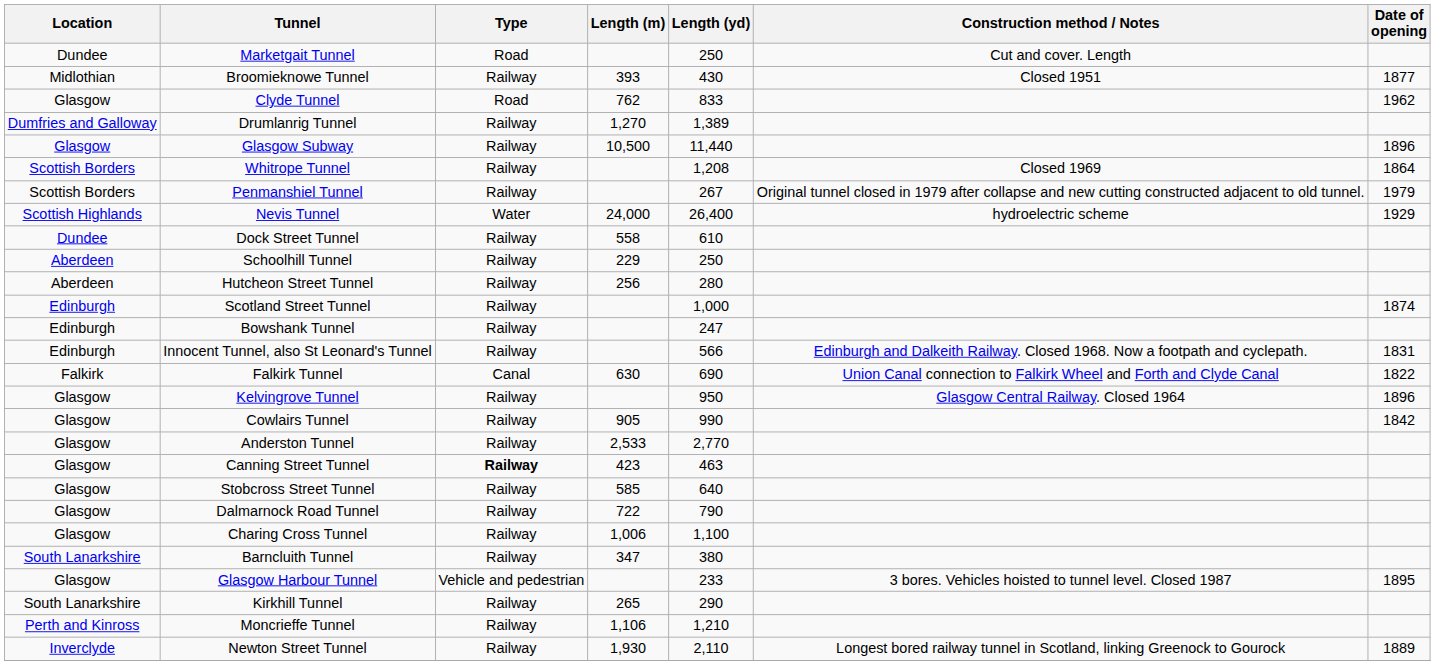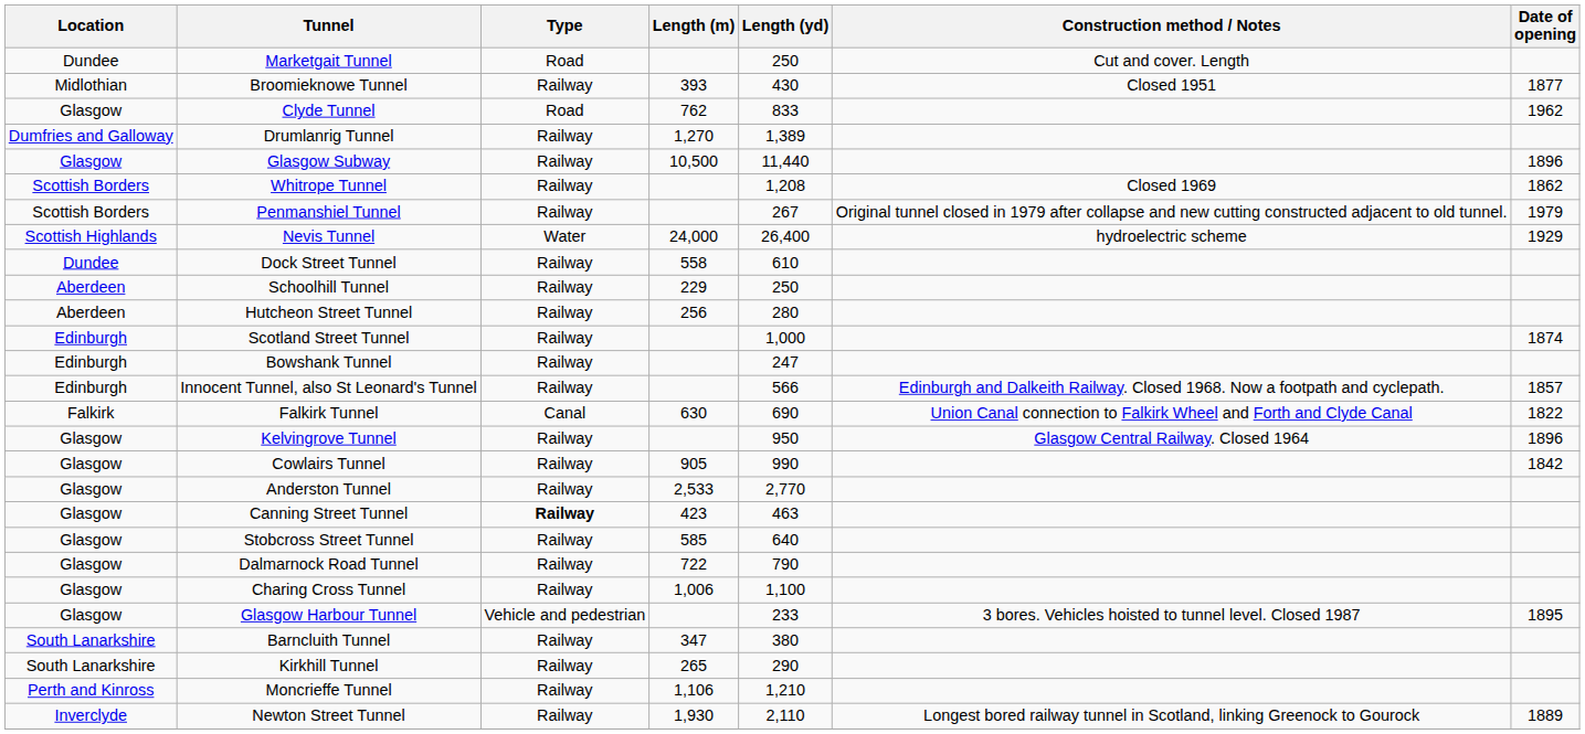 <table class="wikitable sortable" style="text-align: center;">
 <tr>
 <th>Location</th>
 <th>Tunnel</th>
 <th>Type</th>
 <th>Length (m)</th>
 <th>Length (yd)</th>
 <th>Construction method / Notes</th>
 <th>Date of<br>opening</th>
 </tr>
 <tr>
 <td>Dundee</td>
 <td><a href='#'>Marketgait Tunnel</a></td>
 <td>Road</td>
 <td></td>
 <td>250</td>
 <td>Cut and cover. Length</td>
 <td></td>
 </tr>
 <tr>
 <td>Midlothian</td>
 <td>Broomieknowe Tunnel</td>
 <td>Railway</td>
 <td>393</td>
 <td>430</td>
 <td>Closed 1951</td>
 <td>1877</td>
 </tr>
 <tr>
 <td>Glasgow</td>
 <td><a href='#'>Clyde Tunnel</a></td>
 <td>Road</td>
 <td>762</td>
 <td>833</td>
 <td></td>
 <td>1962</td>
 </tr>
 <tr>
 <td><a href='#'>Dumfries and Galloway</a></td>
 <td>Drumlanrig Tunnel</td>
 <td>Railway</td>
 <td>1,270</td>
 <td>1,389</td>
 <td></td>
 <td></td>
 </tr>
 <tr>
 <td><a href='#'>Glasgow</a></td>
 <td><a href='#'>Glasgow Subway</a></td>
 <td>Railway</td>
 <td>10,500</td>
 <td>11,440</td>
 <td></td>
 <td>1896</td>
 </tr>
 <tr>
 <td><a href='#'>Scottish Borders</a></td>
 <td><a href='#'>Whitrope Tunnel</a></td>
 <td>Railway</td>
 <td></td>
 <td>1,208</td>
 <td>Closed 1969</td>
-<td>1864</td>
+<td>1862</td>
 </tr>
 <tr>
 <td>Scottish Borders</td>
 <td><a href='#'>Penmanshiel Tunnel</a></td>
 <td>Railway</td>
 <td></td>
 <td>267</td>
 <td>Original tunnel closed in 1979 after collapse and new cutting constructed adjacent to old tunnel.</td>
 <td>1979</td>
 </tr>
 <tr>
 <td><a href='#'>Scottish Highlands</a></td>
 <td><a href='#'>Nevis Tunnel</a></td>
 <td>Water</td>
 <td>24,000</td>
 <td>26,400</td>
 <td>hydroelectric scheme</td>
 <td>1929</td>
 </tr>
 <tr>
 <td><a href='#'>Dundee</a></td>
 <td>Dock Street Tunnel</td>
 <td>Railway</td>
 <td>558</td>
 <td>610</td>
 <td></td>
 <td></td>
 </tr>
 <tr>
 <td><a href='#'>Aberdeen</a></td>
 <td>Schoolhill Tunnel</td>
 <td>Railway</td>
 <td>229</td>
 <td>250</td>
 <td></td>
 <td></td>
 </tr>
 <tr>
 <td>Aberdeen</td>
 <td>Hutcheon Street Tunnel</td>
 <td>Railway</td>
 <td>256</td>
 <td>280</td>
 <td></td>
 <td></td>
 </tr>
 <tr>
 <td><a href='#'>Edinburgh </a></td>
 <td>Scotland Street Tunnel</td>
 <td>Railway</td>
 <td></td>
 <td>1,000</td>
 <td></td>
 <td>1874</td>
 </tr>
 <tr>
 <td>Edinburgh</td>
 <td>Bowshank Tunnel</td>
 <td>Railway</td>
 <td></td>
 <td>247</td>
 <td></td>
 <td></td>
 </tr>
 <tr>
 <td>Edinburgh</td>
 <td>Innocent Tunnel, also St Leonard's Tunnel</td>
 <td>Railway</td>
 <td></td>
 <td>566</td>
 <td><a href='#'>Edinburgh and Dalkeith Railway</a>. Closed 1968. Now a footpath and cyclepath.</td>
-<td>1831</td>
+<td>1857</td>
 </tr>
 <tr>
 <td>Falkirk</td>
 <td>Falkirk Tunnel</td>
 <td>Canal</td>
 <td>630</td>
 <td>690</td>
 <td><a href='#'>Union Canal</a> connection to <a href='#'>Falkirk Wheel</a> and <a href='#'>Forth and Clyde Canal</a></td>
 <td>1822</td>
 </tr>
 <tr>
 <td>Glasgow</td>
 <td><a href='#'>Kelvingrove Tunnel</a></td>
 <td>Railway</td>
 <td></td>
 <td>950</td>
 <td><a href='#'>Glasgow Central Railway</a>. Closed 1964</td>
 <td>1896</td>
 </tr>
 <tr>
 <td>Glasgow</td>
 <td>Cowlairs Tunnel</td>
 <td>Railway</td>
 <td>905</td>
 <td>990</td>
 <td></td>
 <td>1842</td>
 </tr>
 <tr>
 <td>Glasgow</td>
 <td>Anderston Tunnel</td>
 <td>Railway</td>
 <td>2,533</td>
 <td>2,770</td>
 <td></td>
 <td></td>
 </tr>
 <tr>
 <td>Glasgow</td>
 <td>Canning Street Tunnel</td>
 <td><strong>Railway</strong></td>
 <td>423</td>
 <td>463</td>
 <td></td>
 <td></td>
 </tr>
 <tr>
 <td>Glasgow</td>
 <td>Stobcross Street Tunnel</td>
 <td>Railway</td>
 <td>585</td>
 <td>640</td>
 <td></td>
 <td></td>
 </tr>
 <tr>
 <td>Glasgow</td>
 <td>Dalmarnock Road Tunnel</td>
 <td>Railway</td>
 <td>722</td>
 <td>790</td>
 <td></td>
 <td></td>
 </tr>
 <tr>
 <td>Glasgow</td>
 <td>Charing Cross Tunnel</td>
 <td>Railway</td>
 <td>1,006</td>
 <td>1,100</td>
 <td></td>
 <td></td>
 </tr>
 <tr>
+<td>Glasgow</td>
+<td><a href='#'>Glasgow Harbour Tunnel</a></td>
+<td>Vehicle and pedestrian</td>
+<td></td>
+<td>233</td>
+<td>3 bores. Vehicles hoisted to tunnel level. Closed 1987</td>
+<td>1895</td>
+</tr>
+<tr>
 <td><a href='#'>South Lanarkshire</a></td>
 <td>Barncluith Tunnel</td>
 <td>Railway</td>
 <td>347</td>
 <td>380</td>
 <td></td>
 <td></td>
-</tr>
-<tr>
-<td>Glasgow</td>
-<td><a href='#'>Glasgow Harbour Tunnel</a></td>
-<td>Vehicle and pedestrian</td>
-<td></td>
-<td>233</td>
-<td>3 bores. Vehicles hoisted to tunnel level. Closed 1987</td>
-<td>1895</td>
 </tr>
 <tr>
 <td>South Lanarkshire</td>
 <td>Kirkhill Tunnel</td>
 <td>Railway</td>
 <td>265</td>
 <td>290</td>
 <td></td>
 <td></td>
 </tr>
 <tr>
 <td><a href='#'>Perth and Kinross</a></td>
 <td>Moncrieffe Tunnel</td>
 <td>Railway</td>
 <td>1,106</td>
 <td>1,210</td>
 <td></td>
 <td></td>
 </tr>
 <tr>
 <td><a href='#'>Inverclyde</a></td>
 <td>Newton Street Tunnel</td>
 <td>Railway</td>
 <td>1,930</td>
 <td>2,110</td>
 <td>Longest bored railway tunnel in Scotland, linking Greenock to Gourock</td>
 <td>1889</td>
 </tr>
 <tr>
 </tr>
 </table>
